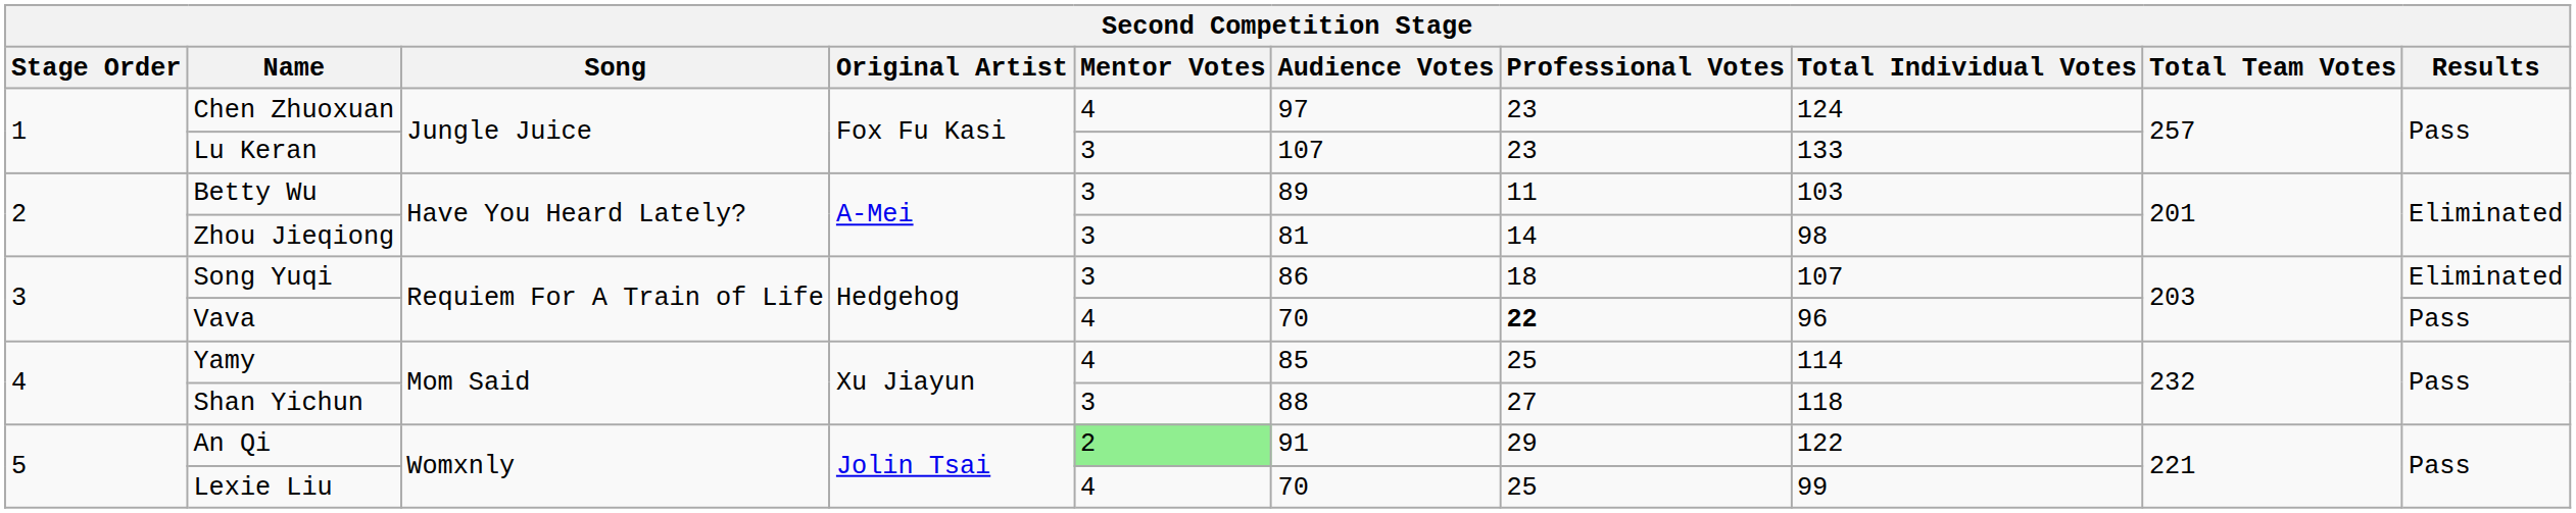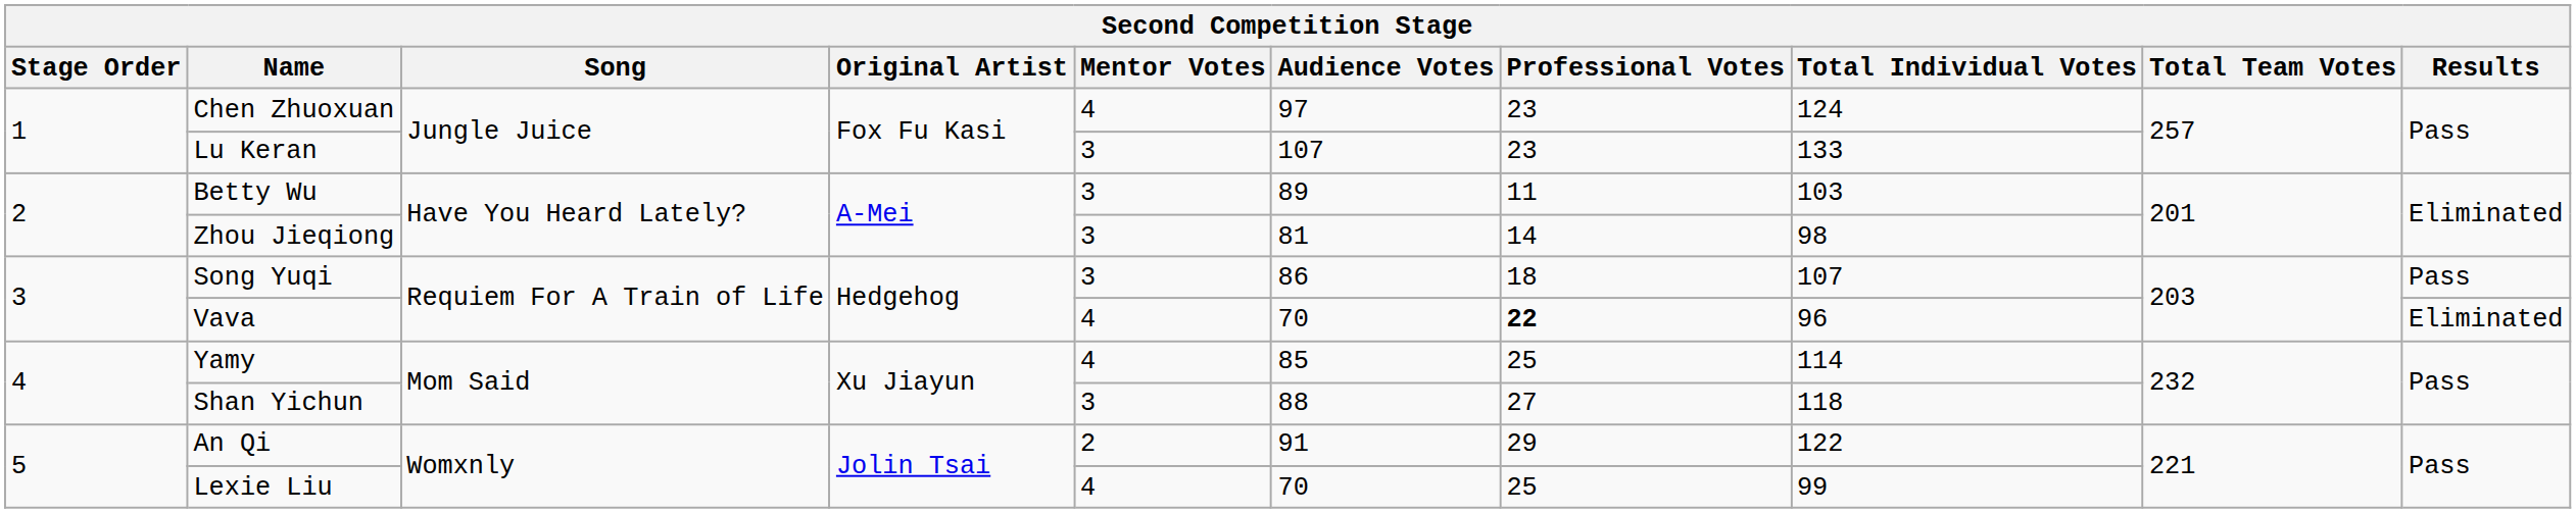 <table class="wikitable sortable">
 <tr>
 <th colspan="10">Second Competition Stage</th>
 </tr>
 <tr>
 <th>Stage Order</th>
 <th class=unsortable>Name</th>
 <th class=unsortable>Song</th>
 <th class=unsortable>Original Artist</th>
 <th>Mentor Votes</th>
 <th>Audience Votes</th>
 <th>Professional Votes</th>
 <th>Total Individual Votes</th>
 <th>Total Team Votes</th>
 <th class=unsortable>Results</th>
 </tr>
 <tr>
 <td rowspan="2">1</td>
 <td>Chen Zhuoxuan</td>
 <td rowspan="2">Jungle Juice</td>
 <td rowspan="2">Fox Fu Kasi</td>
 <td>4</td>
 <td>97</td>
 <td>23</td>
 <td>124</td>
 <td rowspan="2">257</td>
 <td rowspan="2">Pass</td>
 </tr>
 <tr>
 <td>Lu Keran</td>
 <td>3</td>
 <td>107</td>
 <td>23</td>
 <td>133</td>
 </tr>
 <tr>
 <td rowspan="2">2</td>
 <td>Betty Wu</td>
 <td rowspan="2">Have You Heard Lately?</td>
 <td rowspan="2"><a href='#'>A-Mei</a></td>
 <td>3</td>
 <td>89</td>
 <td>11</td>
 <td>103</td>
 <td rowspan="2">201</td>
 <td rowspan="2">Eliminated</td>
 </tr>
 <tr>
 <td>Zhou Jieqiong</td>
 <td>3</td>
 <td>81</td>
 <td>14</td>
 <td>98</td>
 </tr>
 <tr>
 <td rowspan="2">3</td>
 <td>Song Yuqi</td>
 <td rowspan="2">Requiem For A Train of Life</td>
 <td rowspan="2">Hedgehog</td>
 <td>3</td>
 <td>86</td>
 <td>18</td>
 <td>107</td>
 <td rowspan="2">203</td>
-<td>Eliminated</td>
+<td>Pass</td>
 </tr>
 <tr>
 <td>Vava</td>
 <td>4</td>
 <td>70</td>
 <td><strong>22</strong></td>
 <td>96</td>
-<td>Pass</td>
+<td>Eliminated</td>
 </tr>
 <tr>
 <td rowspan="2">4</td>
 <td>Yamy</td>
 <td rowspan="2">Mom Said</td>
 <td rowspan="2">Xu Jiayun</td>
 <td>4</td>
 <td>85</td>
 <td>25</td>
 <td>114</td>
 <td rowspan="2">232</td>
 <td rowspan="2">Pass</td>
 </tr>
 <tr>
 <td>Shan Yichun</td>
 <td>3</td>
 <td>88</td>
 <td>27</td>
 <td>118</td>
 </tr>
 <tr>
 <td rowspan="2">5</td>
 <td>An Qi</td>
 <td rowspan="2">Womxnly</td>
 <td rowspan="2"><a href='#'>Jolin Tsai</a></td>
-<td style="background: lightgreen;">2</td>
+<td>2</td>
 <td>91</td>
 <td>29</td>
 <td>122</td>
 <td rowspan="2">221</td>
 <td rowspan="2">Pass</td>
 </tr>
 <tr>
 <td>Lexie Liu</td>
 <td>4</td>
 <td>70</td>
 <td>25</td>
 <td>99</td>
 </tr>
 </table>
